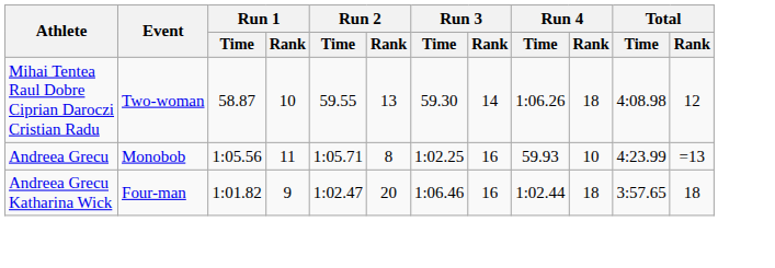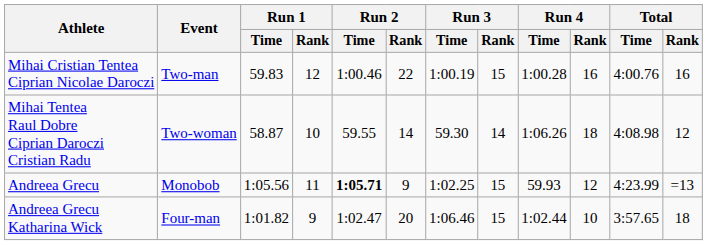 <table class=wikitable style=text-align:center;font-size:90%>
 <tr>
 <th rowspan=2>Athlete</th>
 <th rowspan=2>Event</th>
 <th colspan=2>Run 1</th>
 <th colspan=2>Run 2</th>
 <th colspan=2>Run 3</th>
 <th colspan=2>Run 4</th>
 <th colspan=2>Total</th>
 </tr>
 <tr style=font-size:95%>
 <th>Time</th>
 <th>Rank</th>
 <th>Time</th>
 <th>Rank</th>
 <th>Time</th>
 <th>Rank</th>
 <th>Time</th>
 <th>Rank</th>
 <th>Time</th>
 <th>Rank</th>
 </tr>
 <tr>
+<td align=left><a href='#'>Mihai Cristian Tentea</a><br><a href='#'>Ciprian Nicolae Daroczi</a></td>
+<td align=left><a href='#'>Two-man</a></td>
+<td>59.83</td>
+<td>12</td>
+<td>1:00.46</td>
+<td>22</td>
+<td>1:00.19</td>
+<td>15</td>
+<td>1:00.28</td>
+<td>16</td>
+<td>4:00.76</td>
+<td>16</td>
+</tr>
+<tr>
 <td align=left><a href='#'>Mihai Tentea</a><br><a href='#'>Raul Dobre</a><br><a href='#'>Ciprian Daroczi</a><br><a href='#'>Cristian Radu</a></td>
 <td align=left><a href='#'>Two-woman</a></td>
 <td>58.87</td>
 <td>10</td>
 <td>59.55</td>
-<td>13</td>
+<td>14</td>
 <td>59.30</td>
 <td>14</td>
 <td>1:06.26</td>
 <td>18</td>
 <td>4:08.98</td>
 <td>12</td>
 </tr>
 <tr>
 <td align=left><a href='#'>Andreea Grecu</a></td>
 <td align=left><a href='#'>Monobob</a></td>
 <td>1:05.56</td>
 <td>11</td>
-<td>1:05.71</td>
-<td>8</td>
+<td><strong>1:05.71</strong></td>
+<td>9</td>
 <td>1:02.25</td>
-<td>16</td>
+<td>15</td>
 <td>59.93</td>
-<td>10</td>
+<td>12</td>
 <td>4:23.99</td>
 <td>=13</td>
 </tr>
 <tr>
 <td align=left><a href='#'>Andreea Grecu</a><br><a href='#'>Katharina Wick</a></td>
 <td align=left><a href='#'>Four-man</a></td>
 <td>1:01.82</td>
 <td>9</td>
 <td>1:02.47</td>
 <td>20</td>
 <td>1:06.46</td>
-<td>16</td>
+<td>15</td>
 <td>1:02.44</td>
-<td>18</td>
+<td>10</td>
 <td>3:57.65</td>
 <td>18</td>
 </tr>
 </table>
